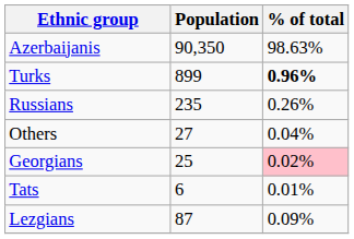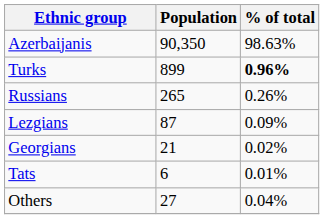 <table class="wikitable sortable">
 <tr>
 <th style="width:140px;"><a href='#'>Ethnic group</a></th>
 <th>Population</th>
 <th>% of total</th>
 </tr>
 <tr>
 <td><a href='#'>Azerbaijanis</a></td>
 <td>90,350</td>
 <td>98.63%</td>
 </tr>
 <tr>
 <td><a href='#'>Turks</a></td>
 <td>899</td>
 <td><strong>0.96%</strong></td>
 </tr>
 <tr>
 <td><a href='#'>Russians</a></td>
-<td>235</td>
+<td>265</td>
 <td>0.26%</td>
+</tr>
+<tr>
+<td><a href='#'>Lezgians</a></td>
+<td>87</td>
+<td>0.09%</td>
+</tr>
+<tr>
+<td><a href='#'>Georgians</a></td>
+<td>21</td>
+<td>0.02%</td>
+</tr>
+<tr>
+<td><a href='#'>Tats</a></td>
+<td>6</td>
+<td>0.01%</td>
 </tr>
 <tr>
 <td>Others</td>
 <td>27</td>
 <td>0.04%</td>
 </tr>
 <tr>
-<td><a href='#'>Georgians</a></td>
-<td>25</td>
-<td style="background: pink;">0.02%</td>
-</tr>
-<tr>
-<td><a href='#'>Tats</a></td>
-<td>6</td>
-<td>0.01%</td>
-</tr>
-<tr>
-<td><a href='#'>Lezgians</a></td>
-<td>87</td>
-<td>0.09%</td>
-</tr>
-<tr>
 </tr>
 </table>
